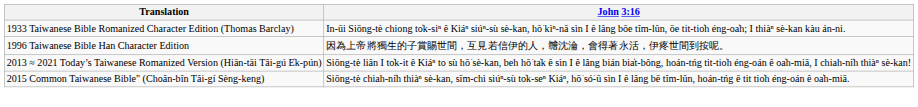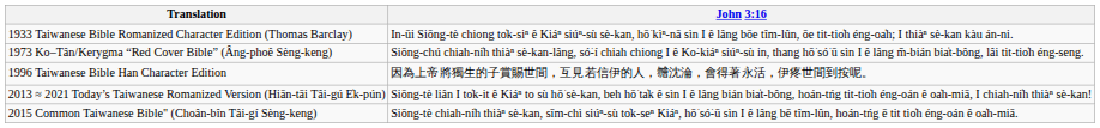 <table class="wikitable sortable">
 <tr>
 <th>Translation</th>
 <th><a href='#'>John</a> <a href='#'>3:16</a></th>
 </tr>
 <tr>
 <td>1933 Taiwanese Bible Romanized Character Edition (Thomas Barclay)</td>
 <td>In-ūi Siōng-tè chiong to̍k-siⁿ ê Kiáⁿ siúⁿ-sù sè-kan, hō͘ kìⁿ-nā sìn I ê lâng bōe tîm-lûn, ōe tit-tio̍h éng-oa̍h; I thiàⁿ sè-kan kàu án-ni.</td>
+</tr>
+<tr>
+<td>1973 Ko–Tân/Kerygma “Red Cover Bible” (Âng-phoê Sèng-keng)</td>
+<td>Siōng-chú chiah-ni̍h thiàⁿ sè-kan-lâng, só͘-í chiah chiong I ê Ko͘-kiáⁿ siúⁿ-sù in, thang hō͘ só͘ ū sìn I ê lâng m̄-bián bia̍t-bông, lâi tit-tio̍h éng-seng.</td>
 </tr>
 <tr>
 <td>1996 Taiwanese Bible Han Character Edition</td>
 <td>因為上帝將獨生的子賞賜世間，互見若信伊的人，𣍐沈淪，會得著永活，伊疼世間到按呢。</td>
 </tr>
 <tr>
 <td>2013 ≈ 2021 Today’s Taiwanese Romanized Version (Hiān-tāi Tâi-gú E̍k-pún)</td>
 <td>Siōng-tè liân I to̍k-it ê Kiáⁿ to sù hō͘ sè-kan, beh hō͘ ta̍k ê sìn I ê lâng bián bia̍t-bông, hoán-tńg tit-tio̍h éng-oán ê oa̍h-miā, I chiah-ni̍h thiàⁿ sè-kan!</td>
 </tr>
 <tr>
 <td>2015 Common Taiwanese Bible" (Choân-bîn Tâi-gí Sèng-keng)</td>
 <td>Siōng-tè chiah-ni̍h thiàⁿ sè-kan, sīm-chì siúⁿ-sù to̍k-seⁿ Kiáⁿ, hō͘ só͘-ū sìn I ê lâng bē tîm-lûn, hoán-tńg ē tit tio̍h éng-oán ê oa̍h-miā.</td>
 </tr>
 </table>
